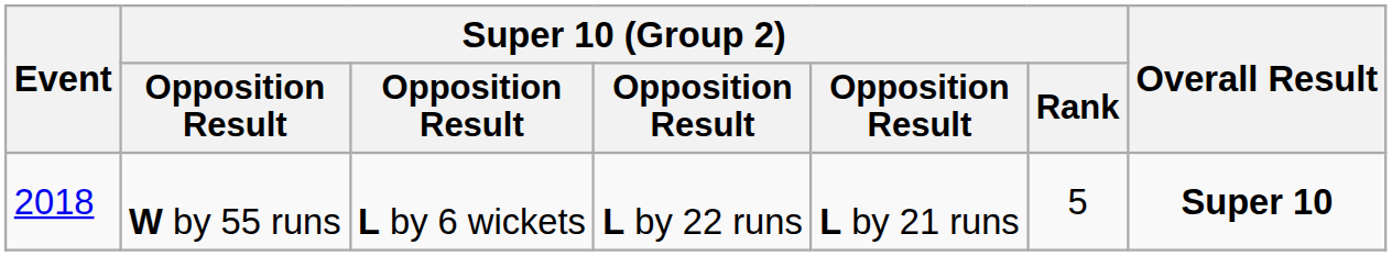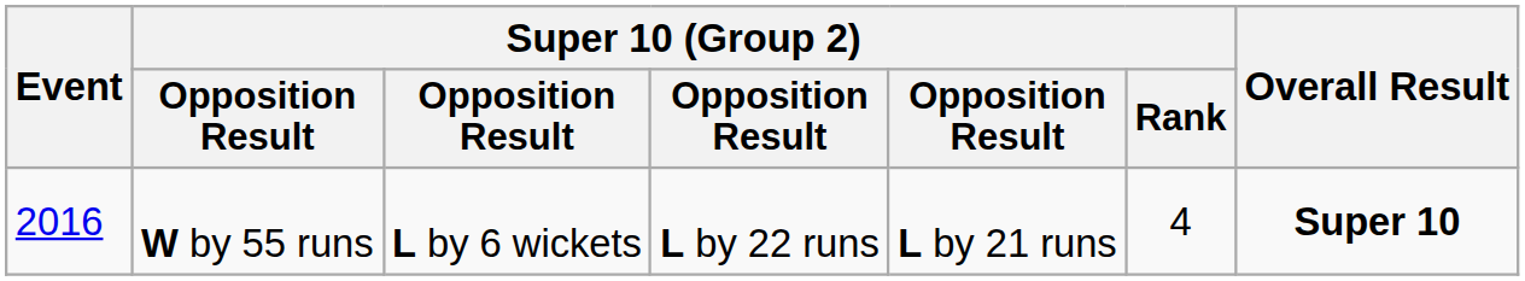 <table class=wikitable style=font-size:90%;text-align:center>
 <tr>
 <th rowspan=2>Event</th>
 <th colspan=5>Super 10 (Group 2)</th>
 <th rowspan=2>Overall Result</th>
 </tr>
 <tr style=font-size:95%>
 <th>Opposition<br>Result</th>
 <th>Opposition<br>Result</th>
 <th>Opposition<br>Result</th>
 <th>Opposition<br>Result</th>
 <th>Rank</th>
 </tr>
 <tr>
-<td align=left><a href='#'>2018</a></td>
+<td align=left><a href='#'>2016</a></td>
 <td><br><strong>W</strong> by 55 runs</td>
 <td><br><strong>L</strong> by 6 wickets</td>
 <td><br><strong>L</strong> by 22 runs</td>
 <td><br><strong>L</strong> by 21 runs</td>
-<td>5</td>
+<td>4</td>
 <td><strong>Super 10</strong></td>
 </tr>
 </table>
